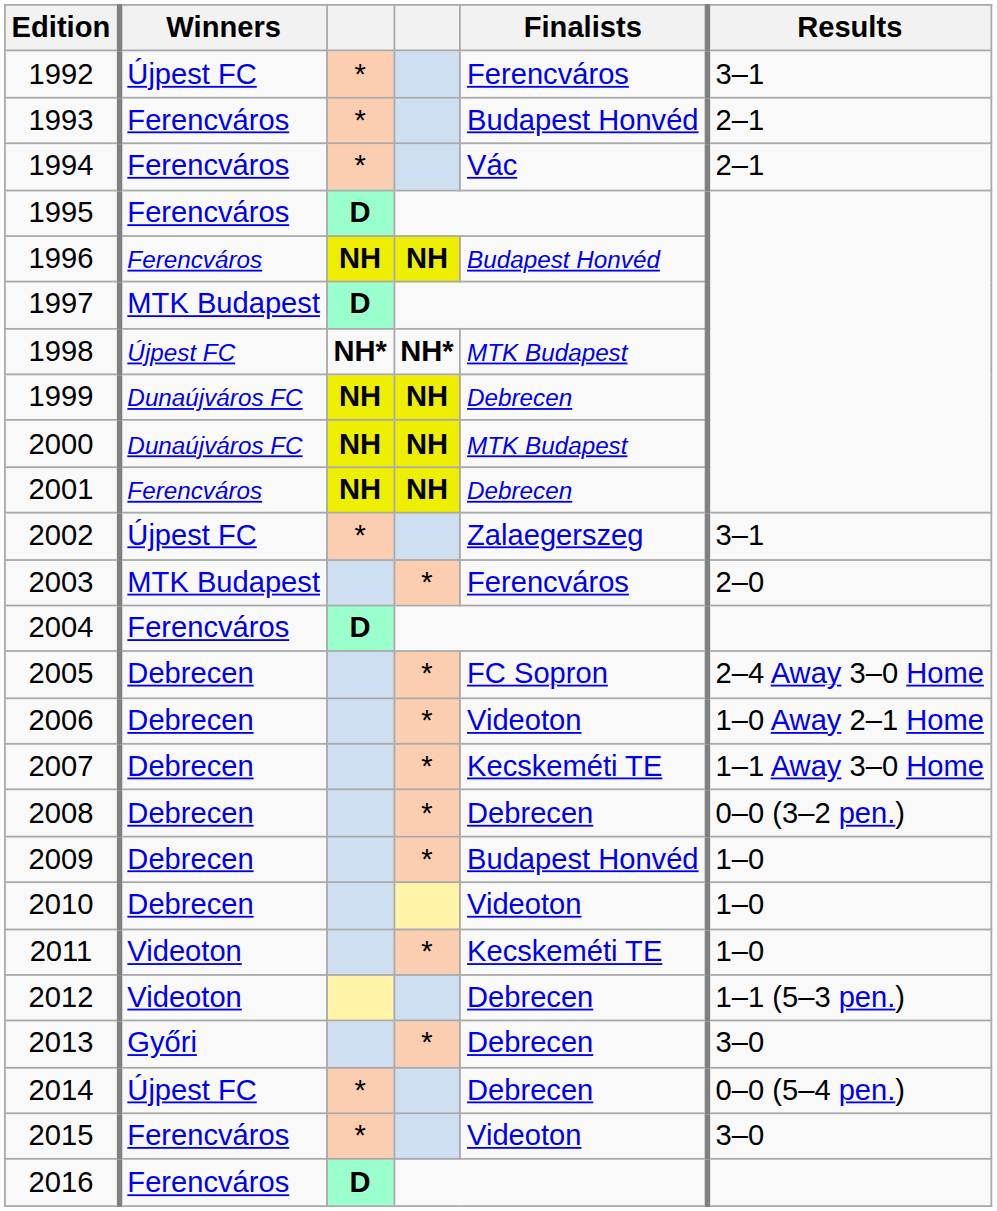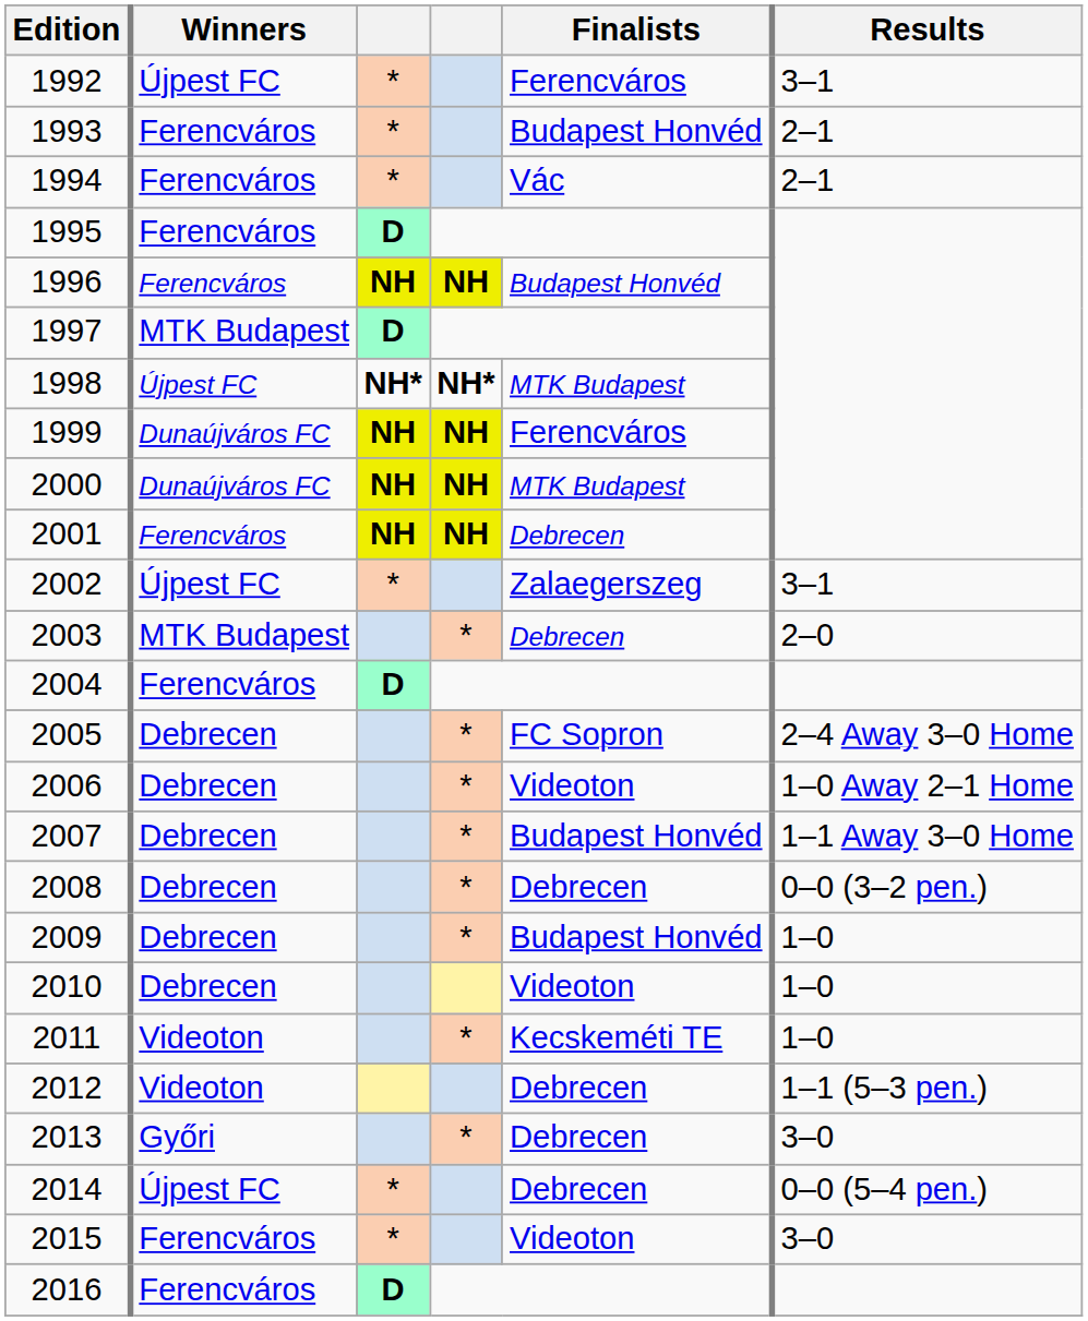 <table class="wikitable sortable">
 <tr>
 <th style="border-right:3px solid grey">Edition</th>
 <th>Winners</th>
 <th></th>
 <th></th>
 <th>Finalists</th>
 <th style="border-left:3px solid grey">Results</th>
 </tr>
 <tr>
 <td style="border-right:3px solid grey" align="center">1992</td>
 <td><a href='#'>Újpest FC</a></td>
 <td align=center style="background-color:#FBCEB1">*</td>
 <td align="center" style="background-color:#cedff2"></td>
 <td><a href='#'>Ferencváros</a></td>
 <td style="border-left:3px solid grey">3–1</td>
 </tr>
 <tr>
 <td style="border-right:3px solid grey" align="center">1993</td>
 <td><a href='#'>Ferencváros</a></td>
 <td align=center style="background-color:#FBCEB1">*</td>
 <td align=center style="background-color:#cedff2"></td>
 <td><a href='#'>Budapest Honvéd</a></td>
 <td style="border-left:3px solid grey">2–1</td>
 </tr>
 <tr>
 <td style="border-right:3px solid grey" align="center">1994</td>
 <td><a href='#'>Ferencváros</a></td>
 <td align=center style="background-color:#FBCEB1">*</td>
 <td align=center style="background-color:#cedff2"></td>
 <td><a href='#'>Vác</a></td>
 <td style="border-left:3px solid grey">2–1</td>
 </tr>
 <tr>
 <td style="border-right:3px solid grey" align="center">1995</td>
 <td><a href='#'>Ferencváros</a></td>
 <td align=center style="background-color:#9FC"><strong>D</strong></td>
 <td colspan="2"></td>
 <td align="center" rowspan="7" style="border-left:3px solid grey"></td>
 </tr>
 <tr>
 <td style="border-right:3px solid grey" align="center">1996</td>
 <td><em><small><a href='#'>Ferencváros</a></small></em></td>
 <td bgcolor="#eeee00" align="center"><strong>NH</strong></td>
 <td bgcolor="#eeee00" align="center"><strong>NH</strong></td>
 <td><em><small><a href='#'>Budapest Honvéd</a></small></em></td>
 </tr>
 <tr>
 <td style="border-right:3px solid grey" align="center">1997</td>
 <td><a href='#'>MTK Budapest</a></td>
 <td align=center style="background-color:#9FC"><strong>D</strong></td>
 <td colspan="2"></td>
 </tr>
 <tr>
 <td style="border-right:3px solid grey" align="center">1998</td>
 <td><em><small><a href='#'>Újpest FC</a></small></em></td>
 <td align="center"><strong>NH*</strong></td>
 <td align="center"><strong>NH*</strong></td>
 <td><em><small><a href='#'>MTK Budapest</a></small></em></td>
 </tr>
 <tr>
 <td style="border-right:3px solid grey" align="center">1999</td>
 <td><em><small><a href='#'>Dunaújváros FC</a></small></em></td>
 <td bgcolor="#eeee00" align="center"><strong>NH</strong></td>
 <td bgcolor="#eeee00" align="center"><strong>NH</strong></td>
-<td><em><small><a href='#'>Debrecen</a></small></em></td>
+<td><a href='#'>Ferencváros</a></td>
 </tr>
 <tr>
 <td style="border-right:3px solid grey" align="center">2000</td>
 <td><em><small><a href='#'>Dunaújváros FC</a></small></em></td>
 <td bgcolor="#eeee00" align="center"><strong>NH</strong></td>
 <td bgcolor="#eeee00" align="center"><strong>NH</strong></td>
 <td><em><small><a href='#'>MTK Budapest</a></small> </em></td>
 </tr>
 <tr>
 <td style="border-right:3px solid grey" align="center">2001</td>
 <td><em><small><a href='#'>Ferencváros</a></small></em></td>
 <td bgcolor="#eeee00" align="center"><strong>NH</strong></td>
 <td bgcolor="#eeee00" align="center"><strong>NH</strong></td>
 <td><em><small><a href='#'>Debrecen</a></small></em></td>
 </tr>
 <tr>
 <td style="border-right:3px solid grey" align="center">2002</td>
 <td><a href='#'>Újpest FC</a></td>
 <td align=center style="background-color:#FBCEB1">*</td>
 <td align=center style="background-color:#cedff2"></td>
 <td><a href='#'>Zalaegerszeg</a></td>
 <td style="border-left:3px solid grey">3–1</td>
 </tr>
 <tr>
 <td style="border-right:3px solid grey" align="center">2003</td>
 <td><a href='#'>MTK Budapest</a></td>
 <td align=center style="background-color:#cedff2"></td>
 <td align=center style="background-color:#FBCEB1">*</td>
-<td><a href='#'>Ferencváros</a></td>
+<td><em><small><a href='#'>Debrecen</a></small></em></td>
 <td style="border-left:3px solid grey">2–0</td>
 </tr>
 <tr>
 <td style="border-right:3px solid grey" align="center">2004</td>
 <td><a href='#'>Ferencváros</a></td>
 <td align=center style="background-color:#9FC"><strong>D</strong></td>
 <td colspan="2"></td>
 <td style="border-left:3px solid grey"></td>
 </tr>
 <tr>
 <td style="border-right:3px solid grey" align="center">2005</td>
 <td><a href='#'>Debrecen</a></td>
 <td align=center style="background-color:#cedff2"></td>
 <td align=center style="background-color:#FBCEB1">*</td>
 <td><a href='#'>FC Sopron</a></td>
 <td style="border-left:3px solid grey">2–4 <a href='#'>Away</a> 3–0 <a href='#'>Home</a></td>
 </tr>
 <tr>
 <td style="border-right:3px solid grey" align="center">2006</td>
 <td><a href='#'>Debrecen</a></td>
 <td align=center style="background-color:#cedff2"></td>
 <td align=center style="background-color:#FBCEB1">*</td>
 <td><a href='#'>Videoton</a></td>
 <td style="border-left:3px solid grey">1–0 <a href='#'>Away</a> 2–1 <a href='#'>Home</a></td>
 </tr>
 <tr>
 <td style="border-right:3px solid grey" align="center">2007</td>
 <td><a href='#'>Debrecen</a></td>
 <td align=center style="background-color:#cedff2"></td>
 <td align=center style="background-color:#FBCEB1">*</td>
-<td><a href='#'>Kecskeméti TE</a></td>
+<td><a href='#'>Budapest Honvéd</a></td>
 <td style="border-left:3px solid grey">1–1 <a href='#'>Away</a> 3–0 <a href='#'>Home</a></td>
 </tr>
 <tr>
 <td style="border-right:3px solid grey" align="center">2008</td>
 <td><a href='#'>Debrecen</a></td>
 <td align=center style="background-color:#cedff2"></td>
 <td align=center style="background-color:#FBCEB1">*</td>
 <td><a href='#'>Debrecen</a></td>
 <td style="border-left:3px solid grey">0–0 (3–2 <a href='#'>pen.</a>)</td>
 </tr>
 <tr>
 <td style="border-right:3px solid grey" align="center">2009</td>
 <td><a href='#'>Debrecen</a></td>
 <td align=center style="background-color:#cedff2"></td>
 <td align=center style="background-color:#FBCEB1">*</td>
 <td><a href='#'>Budapest Honvéd</a></td>
 <td style="border-left:3px solid grey">1–0</td>
 </tr>
 <tr>
 <td style="border-right:3px solid grey" align="center">2010</td>
 <td><a href='#'>Debrecen</a></td>
 <td align=center style="background-color:#cedff2"></td>
 <td align=center style="background-color:#fff4a7"></td>
 <td><a href='#'>Videoton</a></td>
 <td style="border-left:3px solid grey">1–0</td>
 </tr>
 <tr>
 <td style="border-right:3px solid grey" align="center">2011</td>
 <td><a href='#'>Videoton</a></td>
 <td align=center style="background-color:#cedff2"></td>
 <td align=center style="background-color:#FBCEB1">*</td>
 <td><a href='#'>Kecskeméti TE</a></td>
 <td style="border-left:3px solid grey">1–0</td>
 </tr>
 <tr>
 <td style="border-right:3px solid grey" align="center">2012</td>
 <td><a href='#'>Videoton</a></td>
 <td align=center style="background-color:#fff4a7"></td>
 <td align=center style="background-color:#cedff2"></td>
 <td><a href='#'>Debrecen</a></td>
 <td style="border-left:3px solid grey">1–1 (5–3 <a href='#'>pen.</a>)</td>
 </tr>
 <tr>
 <td style="border-right:3px solid grey" align="center">2013</td>
 <td><a href='#'>Győri</a></td>
 <td align=center style="background-color:#cedff2"></td>
 <td align=center style="background-color:#FBCEB1">*</td>
 <td><a href='#'>Debrecen</a></td>
 <td style="border-left:3px solid grey">3–0</td>
 </tr>
 <tr>
 <td style="border-right:3px solid grey" align="center">2014</td>
 <td><a href='#'>Újpest FC</a></td>
 <td align=center style="background-color:#FBCEB1">*</td>
 <td align=center style="background-color:#cedff2"></td>
 <td><a href='#'>Debrecen</a></td>
 <td style="border-left:3px solid grey">0–0 (5–4 <a href='#'>pen.</a>)</td>
 </tr>
 <tr>
 <td style="border-right:3px solid grey" align="center">2015</td>
 <td><a href='#'>Ferencváros</a></td>
 <td align=center style="background-color:#FBCEB1">*</td>
 <td align=center style="background-color:#cedff2"></td>
 <td><a href='#'>Videoton</a></td>
 <td style="border-left:3px solid grey">3–0</td>
 </tr>
 <tr>
 <td style="border-right:3px solid grey" align="center">2016</td>
 <td><a href='#'>Ferencváros</a></td>
 <td align=center style="background-color:#9FC"><strong>D</strong></td>
 <td colspan="2"></td>
 <td style="border-left:3px solid grey"></td>
 </tr>
 </table>
